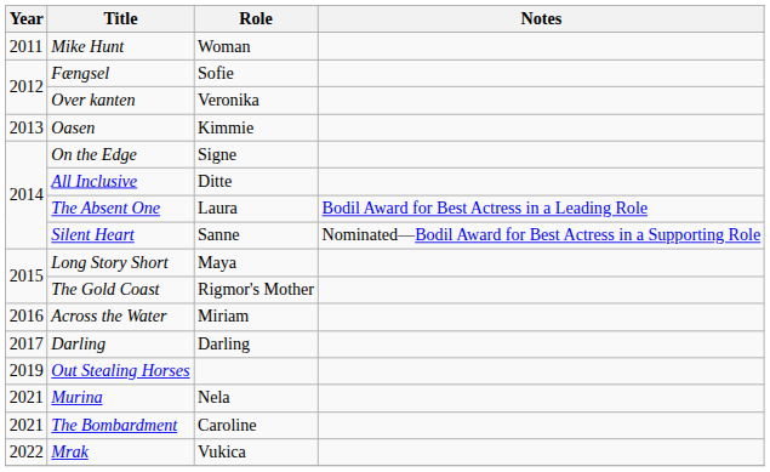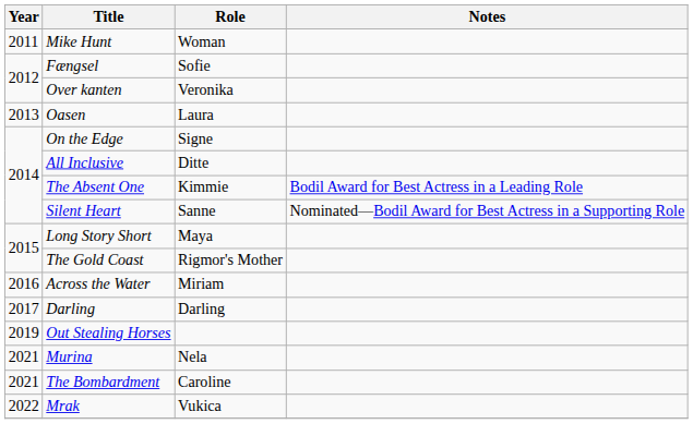 <table class="wikitable sortable">
 <tr>
 <th>Year</th>
 <th>Title</th>
 <th>Role</th>
 <th class="unsortable">Notes</th>
 </tr>
 <tr>
 <td>2011</td>
 <td><em>Mike Hunt</em></td>
 <td>Woman</td>
 <td></td>
 </tr>
 <tr>
 <td rowspan="2">2012</td>
 <td><em>Fængsel</em></td>
 <td>Sofie</td>
 <td></td>
 </tr>
 <tr>
 <td><em>Over kanten</em></td>
 <td>Veronika</td>
 <td></td>
 </tr>
 <tr>
 <td>2013</td>
 <td><em>Oasen</em></td>
-<td>Kimmie</td>
+<td>Laura</td>
 <td></td>
 </tr>
 <tr>
 <td rowspan="4">2014</td>
 <td><em>On the Edge</em></td>
 <td>Signe</td>
 <td></td>
 </tr>
 <tr>
 <td><em><a href='#'>All Inclusive</a></em></td>
 <td>Ditte</td>
 <td></td>
 </tr>
 <tr>
 <td><em><a href='#'>The Absent One</a></em></td>
-<td>Laura</td>
+<td>Kimmie</td>
 <td><a href='#'>Bodil Award for Best Actress in a Leading Role</a></td>
 </tr>
 <tr>
 <td><em><a href='#'>Silent Heart</a></em></td>
 <td>Sanne</td>
 <td>Nominated—<a href='#'>Bodil Award for Best Actress in a Supporting Role</a></td>
 </tr>
 <tr>
 <td rowspan="2">2015</td>
 <td><em>Long Story Short</em></td>
 <td>Maya</td>
 <td></td>
 </tr>
 <tr>
 <td><em>The Gold Coast</em></td>
 <td>Rigmor's Mother</td>
 <td></td>
 </tr>
 <tr>
 <td>2016</td>
 <td><em>Across the Water</em></td>
 <td>Miriam</td>
 <td></td>
 </tr>
 <tr>
 <td>2017</td>
 <td><em>Darling</em></td>
 <td>Darling</td>
 <td></td>
 </tr>
 <tr>
 <td>2019</td>
 <td><em><a href='#'>Out Stealing Horses</a></em></td>
 <td></td>
 <td></td>
 </tr>
 <tr>
 <td>2021</td>
 <td><em><a href='#'>Murina</a></em></td>
 <td>Nela</td>
 <td></td>
 </tr>
 <tr>
 <td>2021</td>
 <td><em><a href='#'>The Bombardment</a></em></td>
 <td>Caroline</td>
 <td></td>
 </tr>
 <tr>
 <td>2022</td>
 <td><em><a href='#'>Mrak</a></em></td>
 <td>Vukica</td>
 <td></td>
 </tr>
 <tr>
 </tr>
 </table>
